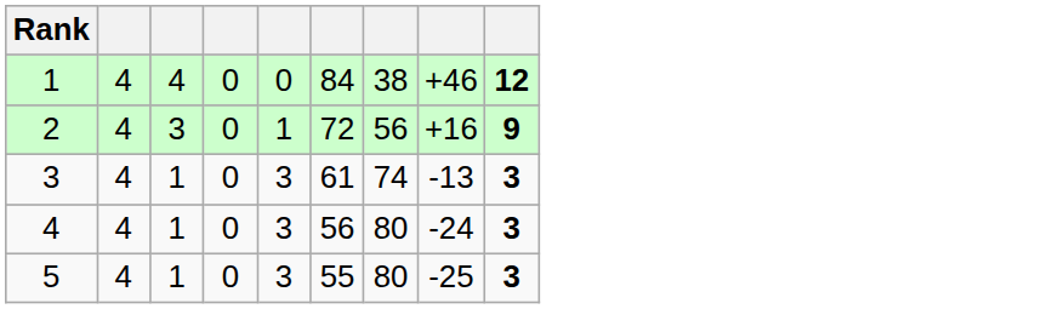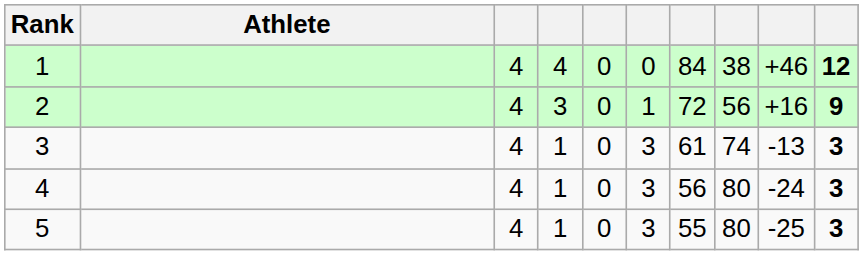 <table class=wikitable style="text-align:center">
 <tr>
 <th width=20>Rank</th>
+<th width=250>Athlete</th>
 <th width=20></th>
 <th width=20></th>
 <th width=20></th>
 <th width=20></th>
 <th width=20></th>
 <th width=20></th>
 <th width=20></th>
 <th width=20></th>
 </tr>
 <tr bgcolor="#ccffcc">
 <td>1</td>
+<td align=left></td>
 <td>4</td>
 <td>4</td>
 <td>0</td>
 <td>0</td>
 <td>84</td>
 <td>38</td>
 <td>+46</td>
 <td><strong>12</strong></td>
 </tr>
 <tr bgcolor="#ccffcc">
 <td>2</td>
+<td align=left></td>
 <td>4</td>
 <td>3</td>
 <td>0</td>
 <td>1</td>
 <td>72</td>
 <td>56</td>
 <td>+16</td>
 <td><strong>9</strong></td>
 </tr>
 <tr>
 <td>3</td>
+<td align=left></td>
 <td>4</td>
 <td>1</td>
 <td>0</td>
 <td>3</td>
 <td>61</td>
 <td>74</td>
 <td>-13</td>
 <td><strong>3</strong></td>
 </tr>
 <tr>
 <td>4</td>
+<td align=left></td>
 <td>4</td>
 <td>1</td>
 <td>0</td>
 <td>3</td>
 <td>56</td>
 <td>80</td>
 <td>-24</td>
 <td><strong>3</strong></td>
 </tr>
 <tr>
 <td>5</td>
+<td align=left></td>
 <td>4</td>
 <td>1</td>
 <td>0</td>
 <td>3</td>
 <td>55</td>
 <td>80</td>
 <td>-25</td>
 <td><strong>3</strong></td>
 </tr>
 </table>
